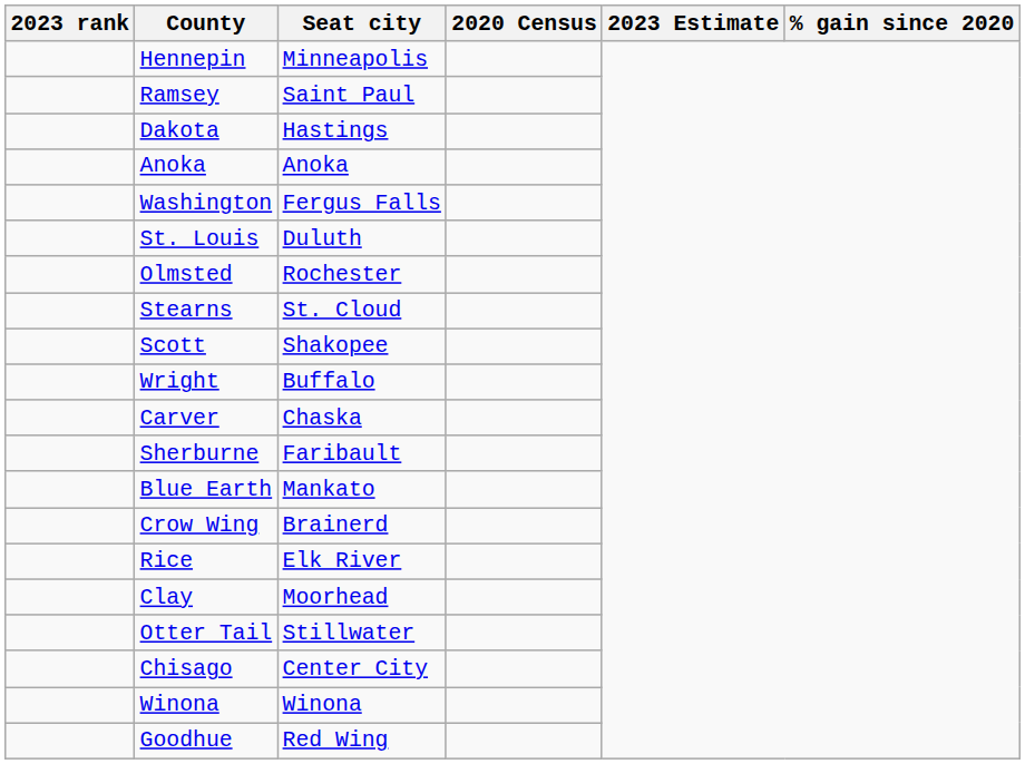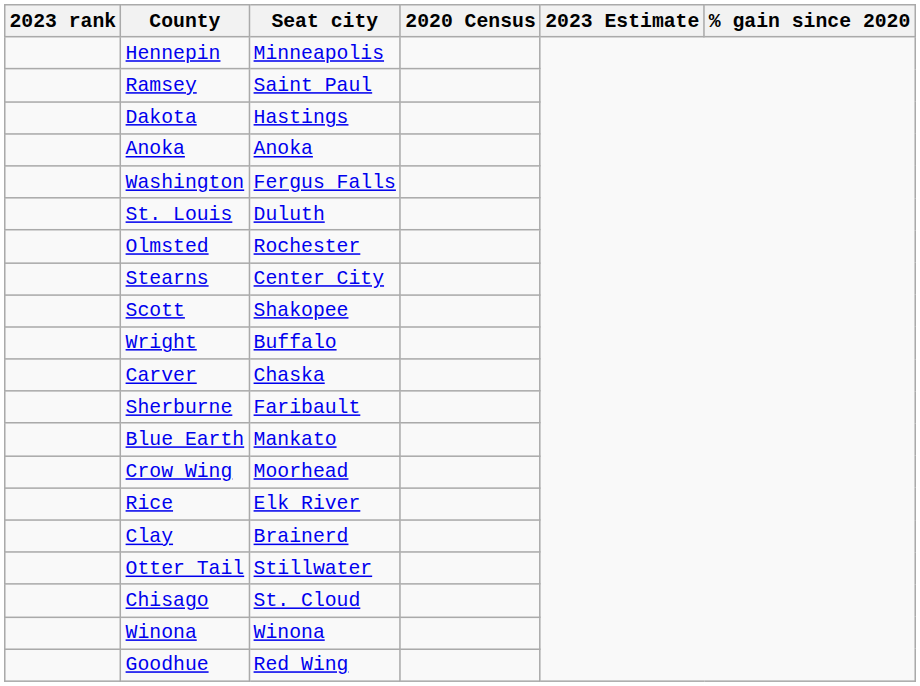 <table class="wikitable sortable">
 <tr>
 <th>2023 rank</th>
 <th>County</th>
 <th>Seat city</th>
 <th>2020 Census</th>
 <th>2023 Estimate</th>
 <th>% gain since 2020</th>
 </tr>
 <tr>
 <td style="text-align: center;"></td>
 <td><a href='#'>Hennepin</a></td>
 <td><a href='#'>Minneapolis</a></td>
 <td></td>
 </tr>
 <tr>
 <td style="text-align: center;"></td>
 <td><a href='#'>Ramsey</a></td>
 <td><a href='#'>Saint Paul</a></td>
 <td></td>
 </tr>
 <tr>
 <td style="text-align: center;"></td>
 <td><a href='#'>Dakota</a></td>
 <td><a href='#'>Hastings</a></td>
 <td></td>
 </tr>
 <tr>
 <td style="text-align: center;"></td>
 <td><a href='#'>Anoka</a></td>
 <td><a href='#'>Anoka</a></td>
 <td></td>
 </tr>
 <tr>
 <td style="text-align: center;"></td>
 <td><a href='#'>Washington</a></td>
 <td><a href='#'>Fergus Falls</a></td>
 <td></td>
 </tr>
 <tr>
 <td style="text-align: center;"></td>
 <td><a href='#'>St. Louis</a></td>
 <td><a href='#'>Duluth</a></td>
 <td></td>
 </tr>
 <tr>
 <td style="text-align: center;"></td>
 <td><a href='#'>Olmsted</a></td>
 <td><a href='#'>Rochester</a></td>
 <td></td>
 </tr>
 <tr>
 <td style="text-align: center;"></td>
 <td><a href='#'>Stearns</a></td>
-<td><a href='#'>St. Cloud</a></td>
+<td><a href='#'>Center City</a></td>
 <td></td>
 </tr>
 <tr>
 <td style="text-align: center;"></td>
 <td><a href='#'>Scott</a></td>
 <td><a href='#'>Shakopee</a></td>
 <td></td>
 </tr>
 <tr>
 <td style="text-align: center;"></td>
 <td><a href='#'>Wright</a></td>
 <td><a href='#'>Buffalo</a></td>
 <td></td>
 </tr>
 <tr>
 <td style="text-align: center;"></td>
 <td><a href='#'>Carver</a></td>
 <td><a href='#'>Chaska</a></td>
 <td></td>
 </tr>
 <tr>
 <td style="text-align: center;"></td>
 <td><a href='#'>Sherburne</a></td>
 <td><a href='#'>Faribault</a></td>
 <td></td>
 </tr>
 <tr>
 <td style="text-align: center;"></td>
 <td><a href='#'>Blue Earth</a></td>
 <td><a href='#'>Mankato</a></td>
 <td></td>
 </tr>
 <tr>
 <td style="text-align: center;"></td>
 <td><a href='#'>Crow Wing</a></td>
-<td><a href='#'>Brainerd</a></td>
+<td><a href='#'>Moorhead</a></td>
 <td></td>
 </tr>
 <tr>
 <td style="text-align: center;"></td>
 <td><a href='#'>Rice</a></td>
 <td><a href='#'>Elk River</a></td>
 <td></td>
 </tr>
 <tr>
 <td style="text-align: center;"></td>
 <td><a href='#'>Clay</a></td>
-<td><a href='#'>Moorhead</a></td>
+<td><a href='#'>Brainerd</a></td>
 <td></td>
 </tr>
 <tr>
 <td style="text-align: center;"></td>
 <td><a href='#'>Otter Tail</a></td>
 <td><a href='#'>Stillwater</a></td>
 <td></td>
 </tr>
 <tr>
 <td style="text-align: center;"></td>
 <td><a href='#'>Chisago</a></td>
-<td><a href='#'>Center City</a></td>
+<td><a href='#'>St. Cloud</a></td>
 <td></td>
 </tr>
 <tr>
 <td style="text-align: center;"></td>
 <td><a href='#'>Winona</a></td>
 <td><a href='#'>Winona</a></td>
 <td></td>
 </tr>
 <tr>
 <td style="text-align: center;"></td>
 <td><a href='#'>Goodhue</a></td>
 <td><a href='#'>Red Wing</a></td>
 <td></td>
 </tr>
 </table>
